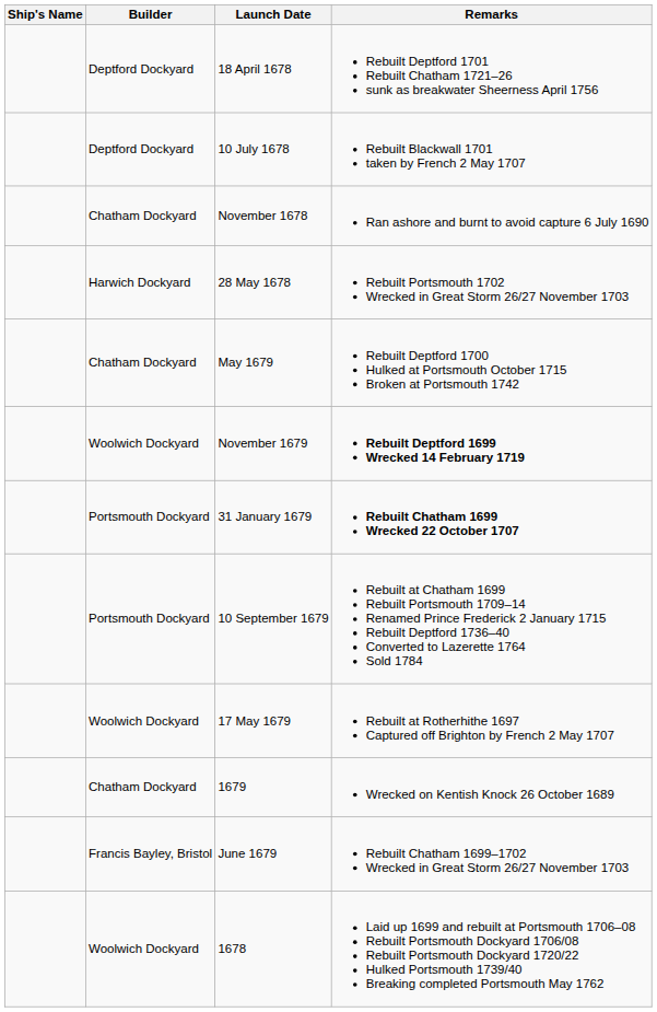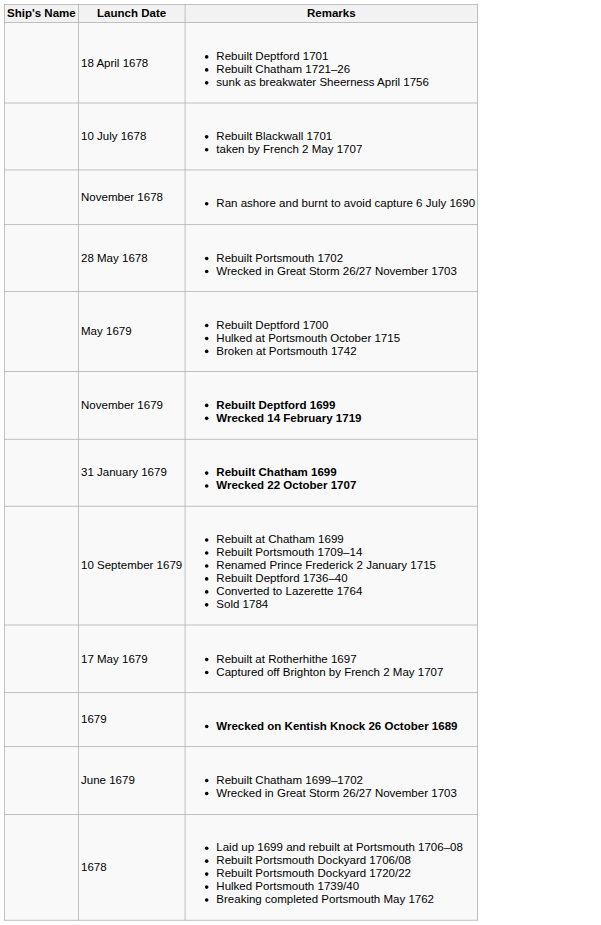 <table class="wikitable">
 <tr>
 <th>Ship's Name</th>
-<th>Builder</th>
 <th>Launch Date</th>
 <th>Remarks</th>
 </tr>
 <tr>
 <td></td>
-<td>Deptford Dockyard</td>
 <td>18 April 1678</td>
 <td><br><ul><li>Rebuilt Deptford 1701</li><li>Rebuilt Chatham 1721–26</li><li>sunk as breakwater Sheerness April 1756</li></ul></td>
 </tr>
 <tr>
 <td></td>
-<td>Deptford Dockyard</td>
 <td>10 July 1678</td>
 <td><br><ul><li>Rebuilt Blackwall 1701</li><li>taken by French 2 May 1707</li></ul></td>
 </tr>
 <tr>
 <td></td>
-<td>Chatham Dockyard</td>
 <td>November 1678</td>
 <td><br><ul><li>Ran ashore and burnt to avoid capture 6 July 1690</li></ul></td>
 </tr>
 <tr>
 <td></td>
-<td>Harwich Dockyard</td>
 <td>28 May 1678</td>
 <td><br><ul><li>Rebuilt Portsmouth 1702</li><li>Wrecked in Great Storm 26/27 November 1703</li></ul></td>
 </tr>
 <tr>
 <td></td>
-<td>Chatham Dockyard</td>
 <td>May 1679</td>
 <td><br><ul><li>Rebuilt Deptford 1700</li><li>Hulked at Portsmouth October 1715</li><li>Broken at Portsmouth 1742</li></ul></td>
 </tr>
 <tr>
 <td></td>
-<td>Woolwich Dockyard</td>
 <td>November 1679</td>
 <td><strong><br><ul><li>Rebuilt Deptford 1699</li><li>Wrecked 14 February 1719</li></ul></strong></td>
 </tr>
 <tr>
 <td></td>
-<td>Portsmouth Dockyard</td>
 <td>31 January 1679</td>
 <td><strong><br><ul><li>Rebuilt Chatham 1699</li><li>Wrecked 22 October 1707</li></ul></strong></td>
 </tr>
 <tr>
 <td></td>
-<td>Portsmouth Dockyard</td>
 <td>10 September 1679</td>
 <td><br><ul><li>Rebuilt at Chatham 1699</li><li>Rebuilt Portsmouth 1709–14</li><li>Renamed Prince Frederick 2 January 1715</li><li>Rebuilt Deptford 1736–40</li><li>Converted to Lazerette 1764</li><li>Sold 1784</li></ul></td>
 </tr>
 <tr>
 <td></td>
-<td>Woolwich Dockyard</td>
 <td>17 May 1679</td>
 <td><br><ul><li>Rebuilt at Rotherhithe 1697</li><li>Captured off Brighton by French 2 May 1707</li></ul></td>
 </tr>
 <tr>
 <td></td>
-<td>Chatham Dockyard</td>
 <td>1679</td>
-<td><br><ul><li>Wrecked on Kentish Knock 26 October 1689</li></ul></td>
+<td><strong><br><ul><li>Wrecked on Kentish Knock 26 October 1689</li></ul></strong></td>
 </tr>
 <tr>
 <td></td>
-<td>Francis Bayley, Bristol</td>
 <td>June 1679</td>
 <td><br><ul><li>Rebuilt Chatham 1699–1702</li><li>Wrecked in Great Storm 26/27 November 1703</li></ul></td>
 </tr>
 <tr>
 <td></td>
-<td>Woolwich Dockyard</td>
 <td>1678</td>
 <td><br><ul><li>Laid up 1699 and rebuilt at Portsmouth 1706–08</li><li>Rebuilt Portsmouth Dockyard 1706/08</li><li>Rebuilt Portsmouth Dockyard 1720/22</li><li>Hulked Portsmouth 1739/40</li><li>Breaking completed Portsmouth May 1762</li></ul></td>
 </tr>
 </table>
